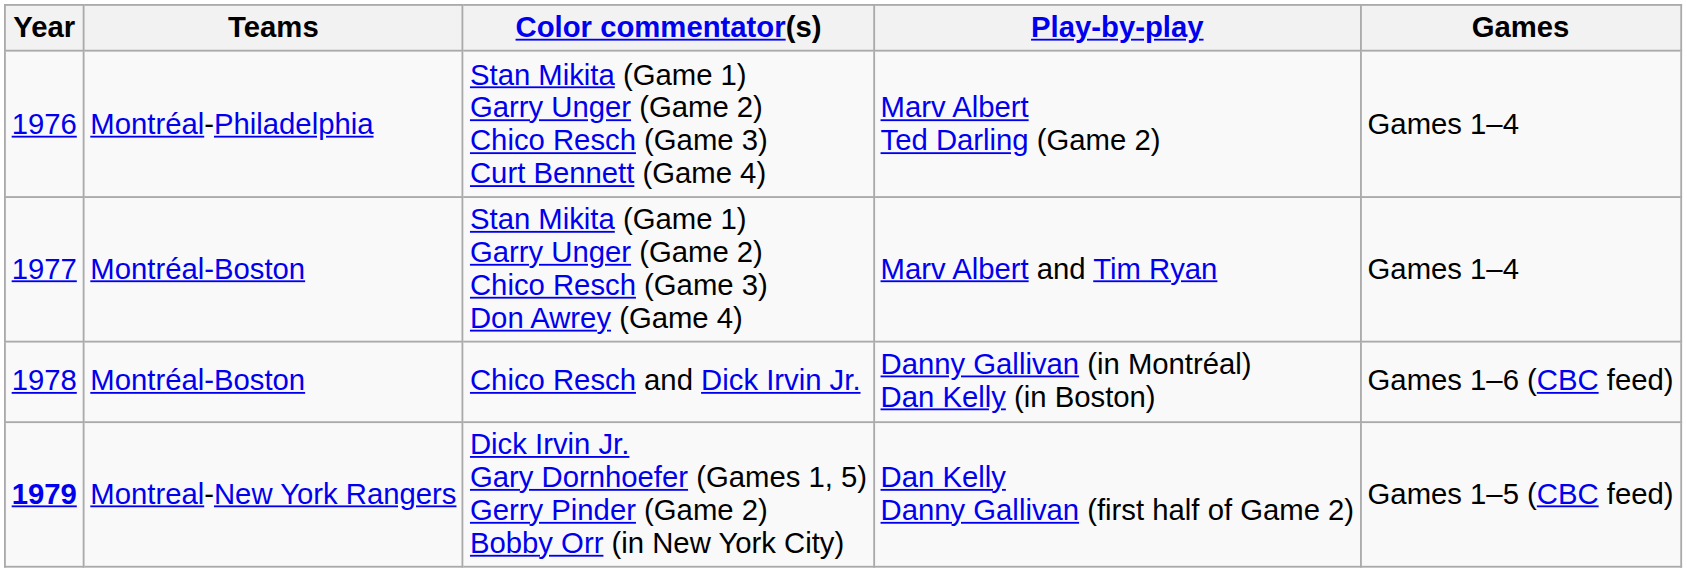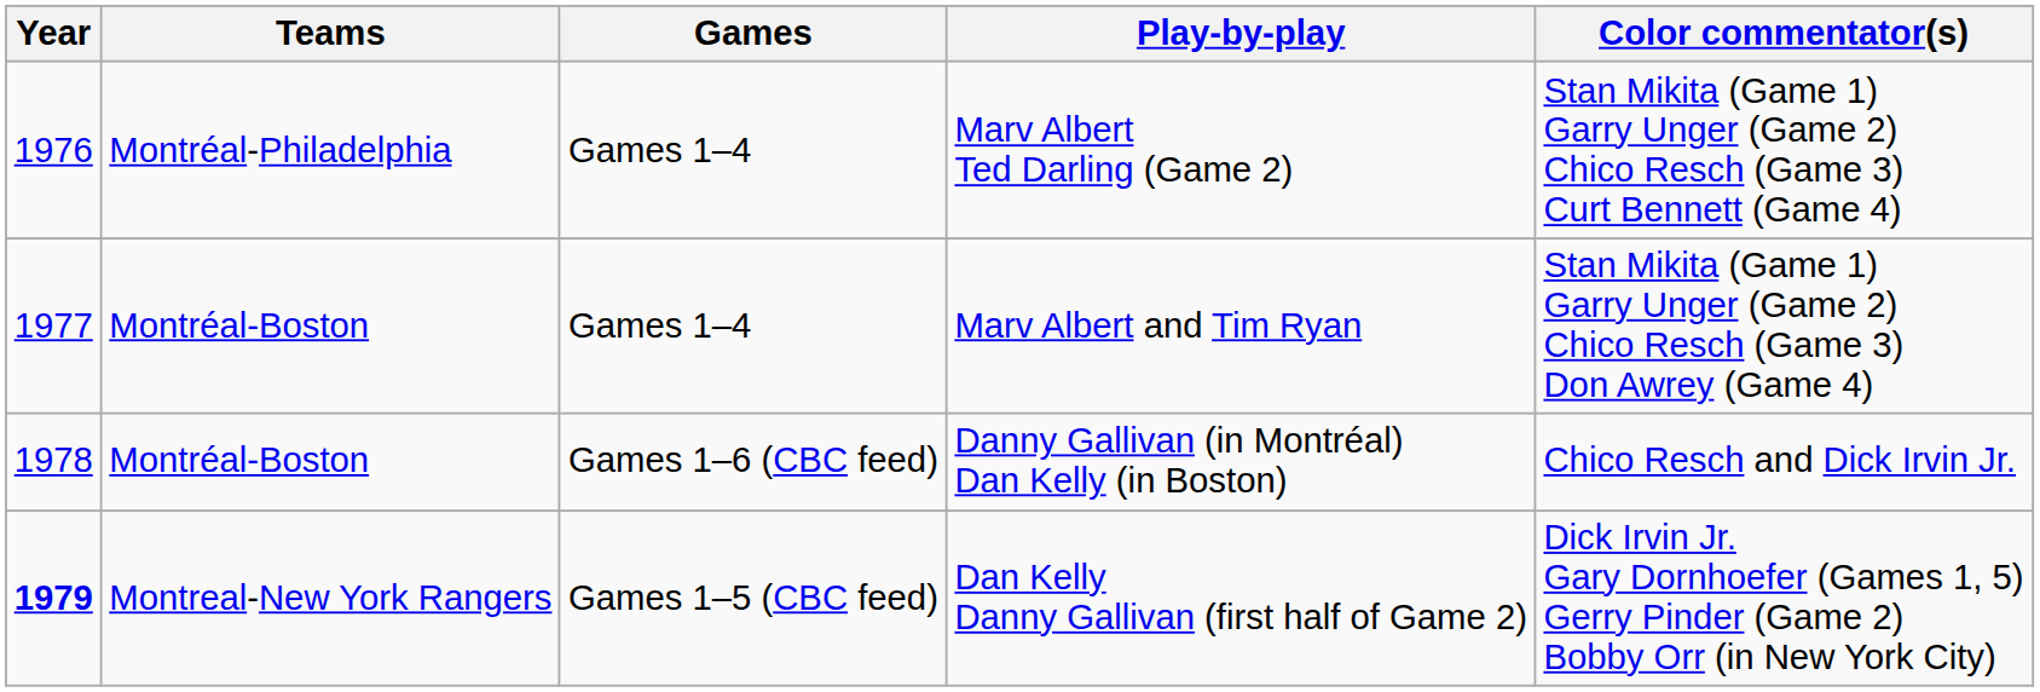 <table class="wikitable">
 <tr>
 <th>Year</th>
 <th>Teams</th>
+<th>Games</th>
+<th><a href='#'>Play-by-play</a></th>
 <th><a href='#'>Color commentator</a>(s)</th>
-<th><a href='#'>Play-by-play</a></th>
-<th>Games</th>
 </tr>
 <tr>
 <td><a href='#'>1976</a></td>
 <td><a href='#'>Montréal</a>-<a href='#'>Philadelphia</a></td>
+<td>Games 1–4</td>
+<td><a href='#'>Marv Albert</a><br><a href='#'>Ted Darling</a> (Game 2)</td>
 <td><a href='#'>Stan Mikita</a> (Game 1)<br><a href='#'>Garry Unger</a> (Game 2)<br><a href='#'>Chico Resch</a> (Game 3)<br><a href='#'>Curt Bennett</a> (Game 4)</td>
-<td><a href='#'>Marv Albert</a><br><a href='#'>Ted Darling</a> (Game 2)</td>
-<td>Games 1–4</td>
 </tr>
 <tr>
 <td><a href='#'>1977</a></td>
 <td><a href='#'>Montréal-Boston</a></td>
+<td>Games 1–4</td>
+<td><a href='#'>Marv Albert</a> and <a href='#'>Tim Ryan</a></td>
 <td><a href='#'>Stan Mikita</a> (Game 1)<br><a href='#'>Garry Unger</a> (Game 2)<br><a href='#'>Chico Resch</a> (Game 3)<br><a href='#'>Don Awrey</a> (Game 4)</td>
-<td><a href='#'>Marv Albert</a> and <a href='#'>Tim Ryan</a></td>
-<td>Games 1–4</td>
 </tr>
 <tr>
 <td><a href='#'>1978</a></td>
 <td><a href='#'>Montréal-Boston</a></td>
+<td>Games 1–6 (<a href='#'>CBC</a> feed)</td>
+<td><a href='#'>Danny Gallivan</a> (in Montréal)<br><a href='#'>Dan Kelly</a> (in Boston)</td>
 <td><a href='#'>Chico Resch</a> and <a href='#'>Dick Irvin Jr.</a></td>
-<td><a href='#'>Danny Gallivan</a> (in Montréal)<br><a href='#'>Dan Kelly</a> (in Boston)</td>
-<td>Games 1–6 (<a href='#'>CBC</a> feed)</td>
 </tr>
 <tr>
 <td><strong><a href='#'>1979</a></strong></td>
 <td><a href='#'>Montreal</a>-<a href='#'>New York Rangers</a></td>
+<td>Games 1–5 (<a href='#'>CBC</a> feed)</td>
+<td><a href='#'>Dan Kelly</a><br><a href='#'>Danny Gallivan</a> (first half of Game 2)</td>
 <td><a href='#'>Dick Irvin Jr.</a><br><a href='#'>Gary Dornhoefer</a> (Games 1, 5)<br><a href='#'>Gerry Pinder</a> (Game 2)<br><a href='#'>Bobby Orr</a> (in New York City)</td>
-<td><a href='#'>Dan Kelly</a><br><a href='#'>Danny Gallivan</a> (first half of Game 2)</td>
-<td>Games 1–5 (<a href='#'>CBC</a> feed)</td>
 </tr>
 </table>
